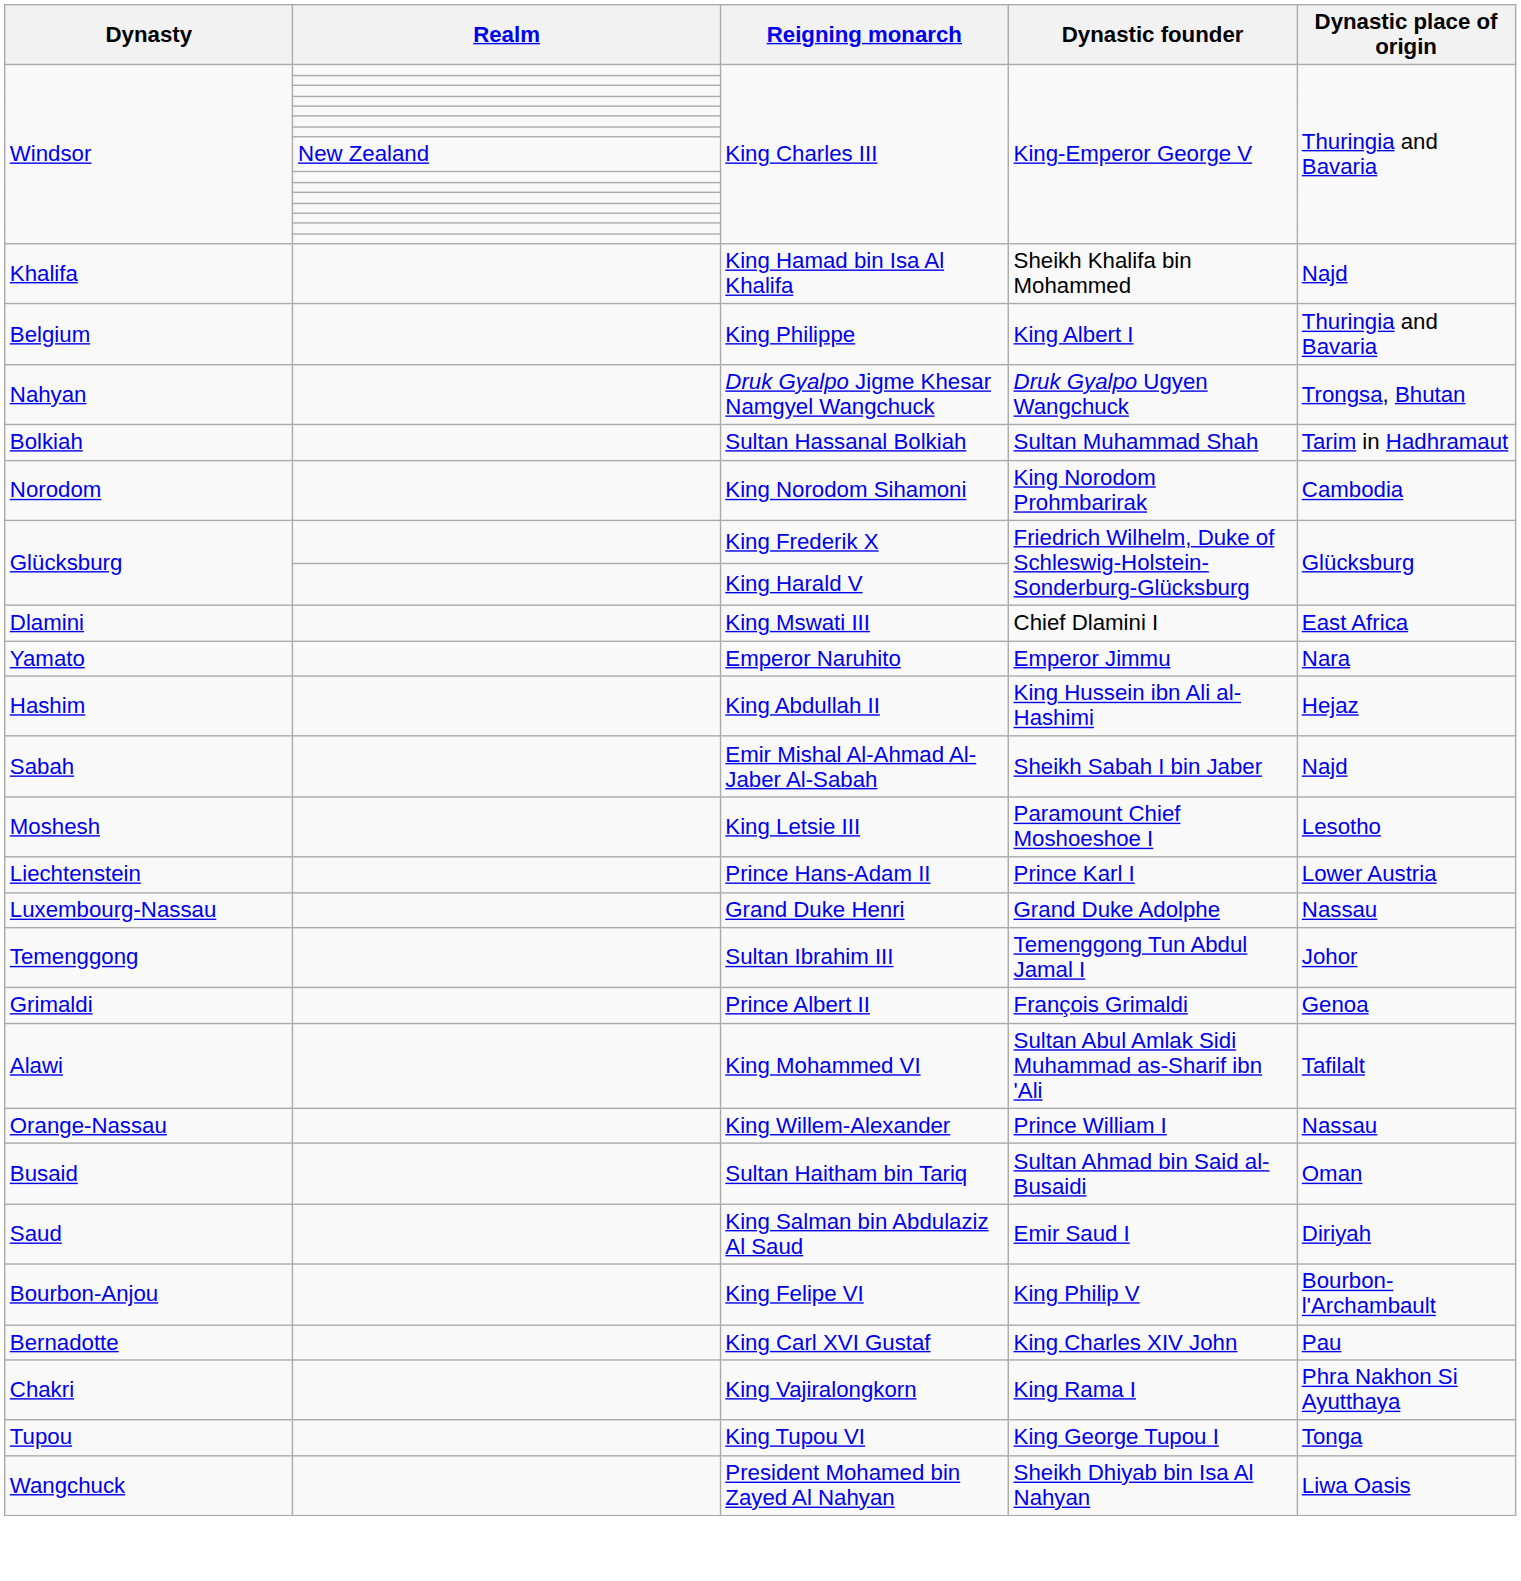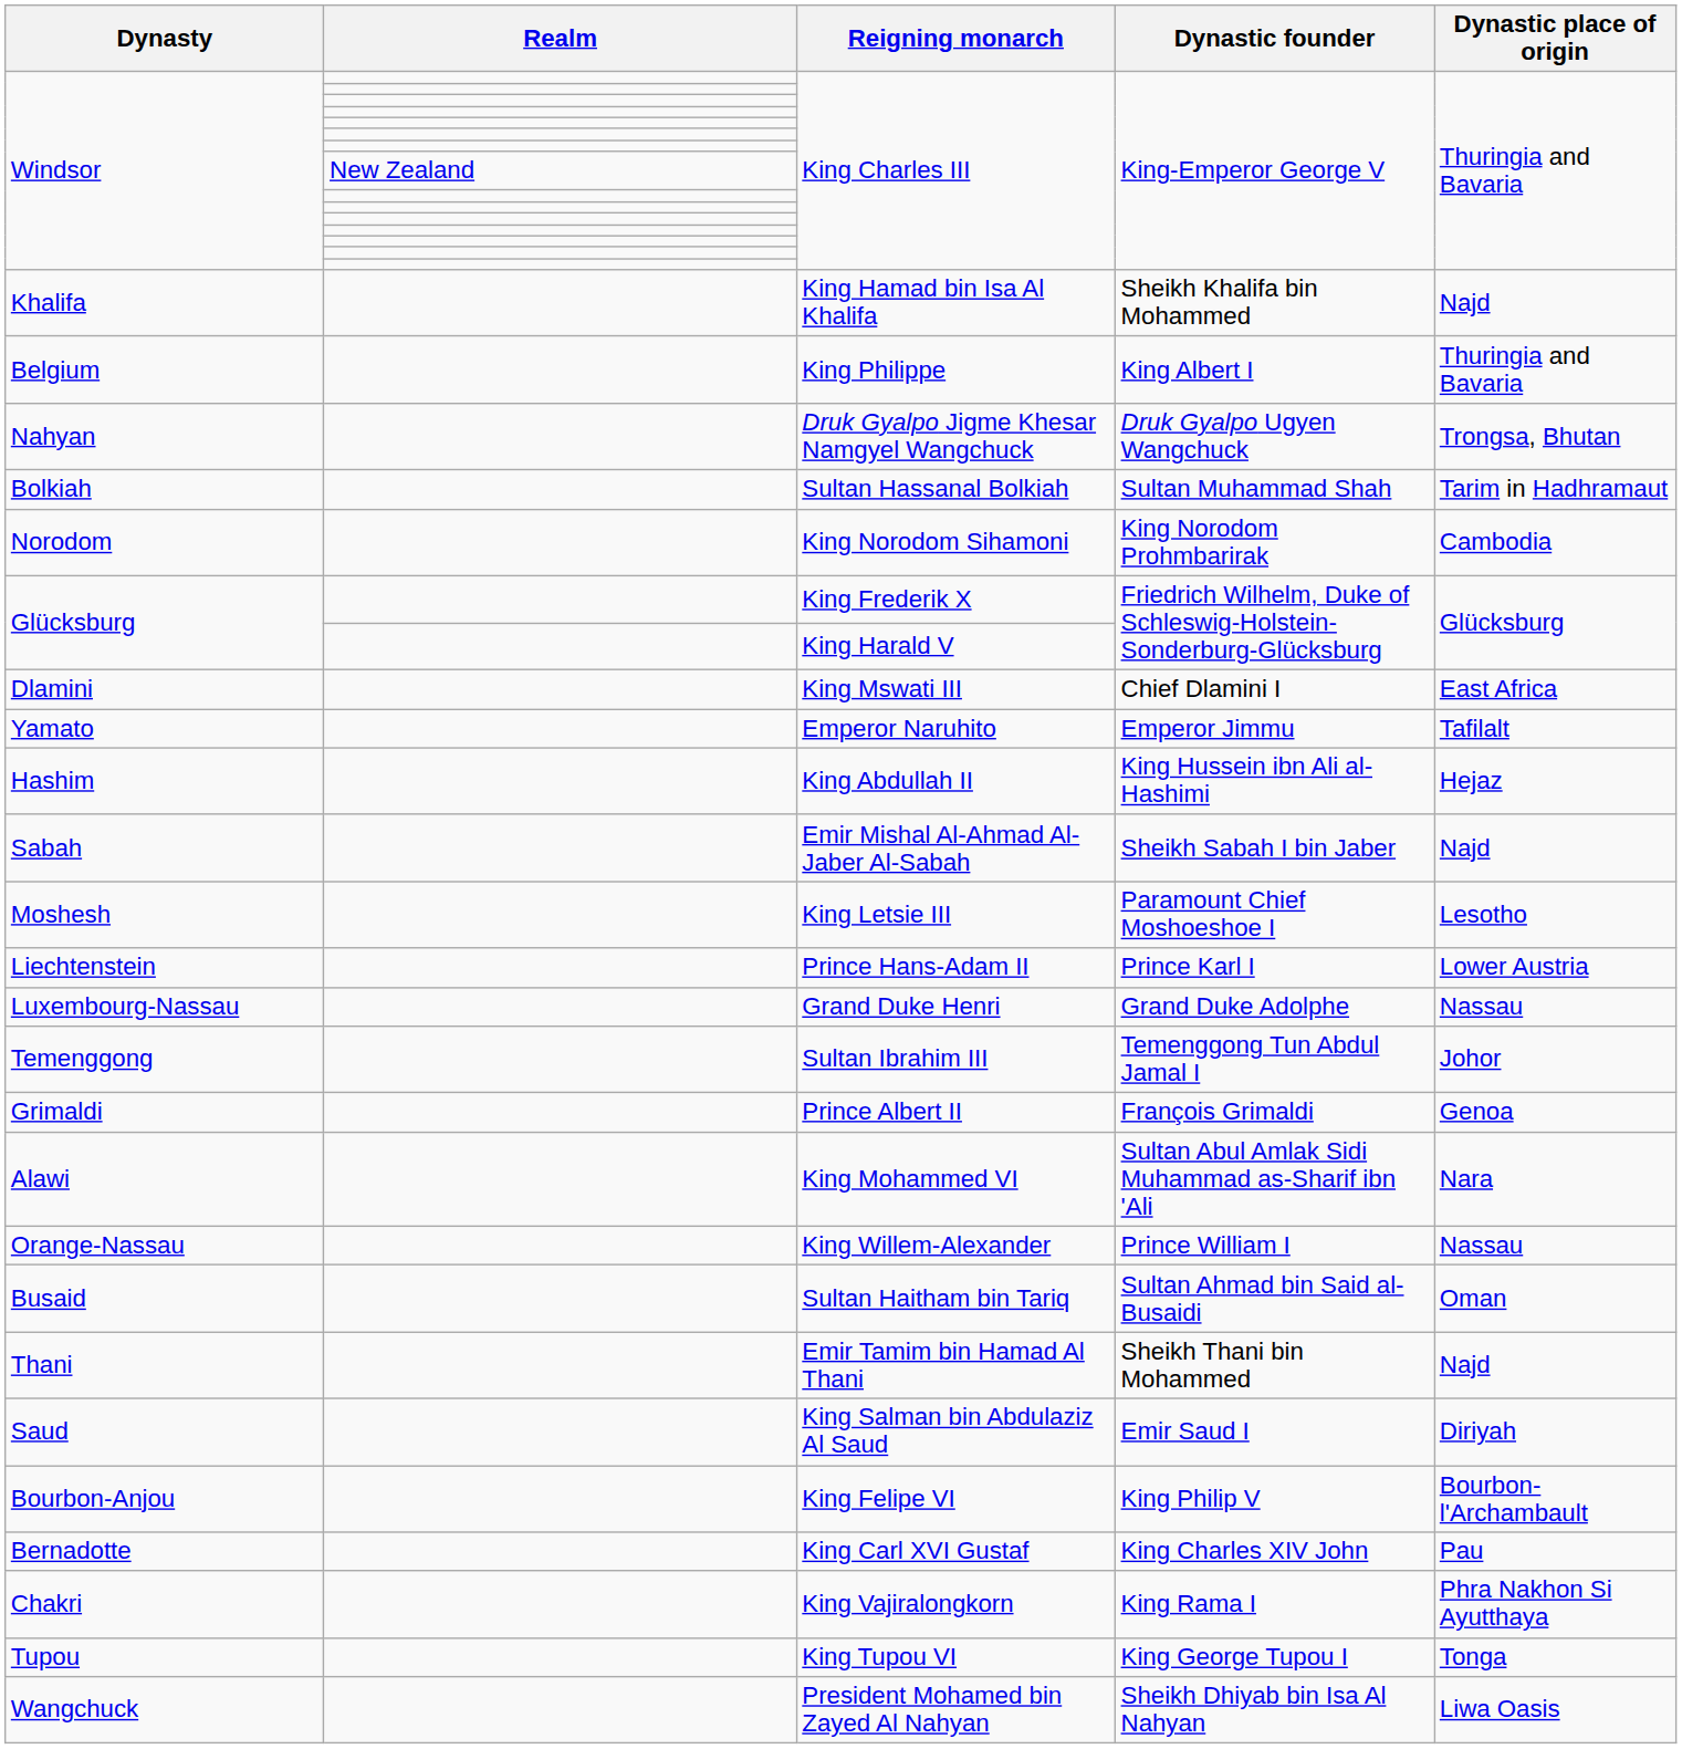 <table class="wikitable">
 <tr>
 <th style="width:200px;">Dynasty</th>
 <th style="width:300px;"><a href='#'>Realm</a></th>
 <th style="width:200px;"><a href='#'>Reigning monarch</a></th>
 <th style="width:200px;">Dynastic founder</th>
 <th style="width:150px;">Dynastic place of origin</th>
 </tr>
 <tr>
 <td rowspan=15><a href='#'>Windsor</a></td>
 <td></td>
 <td rowspan=15><a href='#'>King Charles III</a></td>
 <td rowspan=15><a href='#'>King-Emperor George V</a></td>
 <td rowspan=15><a href='#'>Thuringia</a> and <a href='#'>Bavaria</a><br></td>
 </tr>
 <tr>
 <td></td>
 </tr>
 <tr>
 <td></td>
 </tr>
 <tr>
 <td></td>
 </tr>
 <tr>
 <td></td>
 </tr>
 <tr>
 <td></td>
 </tr>
 <tr>
 <td></td>
 </tr>
 <tr>
 <td> <a href='#'>New Zealand</a></td>
 </tr>
 <tr>
 <td></td>
 </tr>
 <tr>
 <td></td>
 </tr>
 <tr>
 <td></td>
 </tr>
 <tr>
 <td></td>
 </tr>
 <tr>
 <td></td>
 </tr>
 <tr>
 <td></td>
 </tr>
 <tr>
 <td></td>
 </tr>
 <tr>
 <td><a href='#'>Khalifa</a></td>
 <td></td>
 <td><a href='#'>King Hamad bin Isa Al Khalifa</a></td>
 <td>Sheikh Khalifa bin Mohammed</td>
 <td><a href='#'>Najd</a><br></td>
 </tr>
 <tr>
 <td><a href='#'>Belgium</a></td>
 <td></td>
 <td><a href='#'>King Philippe</a></td>
 <td><a href='#'>King Albert I</a></td>
 <td><a href='#'>Thuringia</a> and <a href='#'>Bavaria</a><br></td>
 </tr>
 <tr>
 <td><a href='#'>Nahyan</a></td>
 <td></td>
 <td><a href='#'><em>Druk Gyalpo</em> Jigme Khesar Namgyel Wangchuck</a></td>
 <td><a href='#'><em>Druk Gyalpo</em> Ugyen Wangchuck</a></td>
 <td><a href='#'>Trongsa</a>, <a href='#'>Bhutan</a></td>
 </tr>
 <tr>
 <td><a href='#'>Bolkiah</a></td>
 <td></td>
 <td><a href='#'>Sultan Hassanal Bolkiah</a></td>
 <td><a href='#'>Sultan Muhammad Shah</a></td>
 <td><a href='#'>Tarim</a> in <a href='#'>Hadhramaut</a><br></td>
 </tr>
 <tr>
 <td><a href='#'>Norodom</a></td>
 <td></td>
 <td><a href='#'>King Norodom Sihamoni</a></td>
 <td><a href='#'>King Norodom Prohmbarirak</a></td>
 <td><a href='#'>Cambodia</a></td>
 </tr>
 <tr>
 <td rowspan=2><a href='#'>Glücksburg</a></td>
 <td></td>
 <td><a href='#'>King Frederik X</a></td>
 <td rowspan=2><a href='#'>Friedrich Wilhelm, Duke of Schleswig-Holstein-Sonderburg-Glücksburg</a></td>
 <td rowspan=2><a href='#'>Glücksburg</a><br></td>
 </tr>
 <tr>
 <td></td>
 <td><a href='#'>King Harald V</a></td>
 </tr>
 <tr>
 <td><a href='#'>Dlamini</a></td>
 <td></td>
 <td><a href='#'>King Mswati III</a></td>
 <td>Chief Dlamini I</td>
 <td><a href='#'>East Africa</a></td>
 </tr>
 <tr>
 <td><a href='#'>Yamato</a></td>
 <td></td>
 <td><a href='#'>Emperor Naruhito</a></td>
 <td><a href='#'>Emperor Jimmu</a></td>
-<td><a href='#'>Nara</a><br></td>
+<td><a href='#'>Tafilalt</a><br></td>
 </tr>
 <tr>
 <td><a href='#'>Hashim</a></td>
 <td></td>
 <td><a href='#'>King Abdullah II</a></td>
 <td><a href='#'>King Hussein ibn Ali al-Hashimi</a></td>
 <td><a href='#'>Hejaz</a><br></td>
 </tr>
 <tr>
 <td><a href='#'>Sabah</a></td>
 <td></td>
 <td><a href='#'>Emir Mishal Al-Ahmad Al-Jaber Al-Sabah</a></td>
 <td><a href='#'>Sheikh Sabah I bin Jaber</a></td>
 <td><a href='#'>Najd</a><br></td>
 </tr>
 <tr>
 <td><a href='#'>Moshesh</a></td>
 <td></td>
 <td><a href='#'>King Letsie III</a></td>
 <td><a href='#'>Paramount Chief Moshoeshoe I</a></td>
 <td><a href='#'>Lesotho</a></td>
 </tr>
 <tr>
 <td><a href='#'>Liechtenstein</a></td>
 <td></td>
 <td><a href='#'>Prince Hans-Adam II</a></td>
 <td><a href='#'>Prince Karl I</a></td>
 <td><a href='#'>Lower Austria</a><br></td>
 </tr>
 <tr>
 <td><a href='#'>Luxembourg-Nassau</a></td>
 <td></td>
 <td><a href='#'>Grand Duke Henri</a></td>
 <td><a href='#'>Grand Duke Adolphe</a></td>
 <td><a href='#'>Nassau</a><br></td>
 </tr>
 <tr>
 <td><a href='#'>Temenggong</a></td>
 <td></td>
 <td><a href='#'>Sultan Ibrahim III</a></td>
 <td><a href='#'>Temenggong Tun Abdul Jamal I</a></td>
 <td><a href='#'>Johor</a><br></td>
 </tr>
 <tr>
 <td><a href='#'>Grimaldi</a></td>
 <td></td>
 <td><a href='#'>Prince Albert II</a></td>
 <td><a href='#'>François Grimaldi</a></td>
 <td><a href='#'>Genoa</a><br></td>
 </tr>
 <tr>
 <td><a href='#'>Alawi</a></td>
 <td></td>
 <td><a href='#'>King Mohammed VI</a></td>
 <td><a href='#'>Sultan Abul Amlak Sidi Muhammad as-Sharif ibn 'Ali</a></td>
-<td><a href='#'>Tafilalt</a><br></td>
+<td><a href='#'>Nara</a><br></td>
 </tr>
 <tr>
 <td><a href='#'>Orange-Nassau</a></td>
 <td></td>
 <td><a href='#'>King Willem-Alexander</a></td>
 <td><a href='#'>Prince William I</a></td>
 <td><a href='#'>Nassau</a><br></td>
 </tr>
 <tr>
 <td><a href='#'>Busaid</a></td>
 <td></td>
 <td><a href='#'>Sultan Haitham bin Tariq</a></td>
 <td><a href='#'>Sultan Ahmad bin Said al-Busaidi</a></td>
 <td><a href='#'>Oman</a></td>
+</tr>
+<tr>
+<td><a href='#'>Thani</a></td>
+<td></td>
+<td><a href='#'>Emir Tamim bin Hamad Al Thani</a></td>
+<td>Sheikh Thani bin Mohammed</td>
+<td><a href='#'>Najd</a><br></td>
 </tr>
 <tr>
 <td><a href='#'>Saud</a></td>
 <td></td>
 <td><a href='#'>King Salman bin Abdulaziz Al Saud</a></td>
 <td><a href='#'>Emir Saud I</a></td>
 <td><a href='#'>Diriyah</a><br></td>
 </tr>
 <tr>
 <td><a href='#'>Bourbon-Anjou</a></td>
 <td></td>
 <td><a href='#'>King Felipe VI</a></td>
 <td><a href='#'>King Philip V</a></td>
 <td><a href='#'>Bourbon-l'Archambault</a><br></td>
 </tr>
 <tr>
 <td><a href='#'>Bernadotte</a></td>
 <td></td>
 <td><a href='#'>King Carl XVI Gustaf</a></td>
 <td><a href='#'>King Charles XIV John</a></td>
 <td><a href='#'>Pau</a><br></td>
 </tr>
 <tr>
 <td><a href='#'>Chakri</a></td>
 <td></td>
 <td><a href='#'>King Vajiralongkorn</a></td>
 <td><a href='#'>King Rama I</a></td>
 <td><a href='#'>Phra Nakhon Si Ayutthaya</a><br></td>
 </tr>
 <tr>
 <td><a href='#'>Tupou</a></td>
 <td></td>
 <td><a href='#'>King Tupou VI</a></td>
 <td><a href='#'>King George Tupou I</a></td>
 <td><a href='#'>Tonga</a></td>
 </tr>
 <tr>
 <td><a href='#'>Wangchuck</a></td>
 <td></td>
 <td><a href='#'>President Mohamed bin Zayed Al Nahyan</a></td>
 <td><a href='#'>Sheikh Dhiyab bin Isa Al Nahyan</a></td>
 <td><a href='#'>Liwa Oasis</a><br></td>
 </tr>
 </table>
